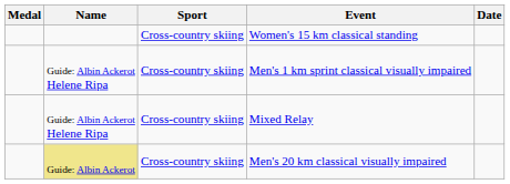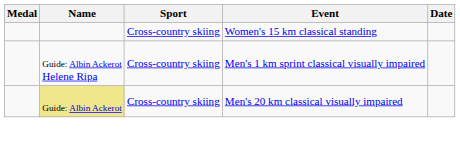 <table class="wikitable sortable" style="font-size:95%;">
 <tr>
 <th>Medal</th>
 <th>Name</th>
 <th>Sport</th>
 <th>Event</th>
 <th>Date</th>
 </tr>
 <tr>
 <td></td>
 <td></td>
 <td><a href='#'>Cross-country skiing</a></td>
 <td><a href='#'>Women's 15 km classical standing</a></td>
 <td></td>
 </tr>
 <tr>
 <td></td>
 <td><br><small>Guide: <a href='#'>Albin Ackerot</a></small><br><a href='#'>Helene Ripa</a></td>
 <td><a href='#'>Cross-country skiing</a></td>
 <td><a href='#'>Men's 1 km sprint classical visually impaired</a></td>
 <td></td>
 </tr>
 <tr>
 <td></td>
-<td><br><small>Guide: <a href='#'>Albin Ackerot</a></small><br><a href='#'>Helene Ripa</a></td>
-<td><a href='#'>Cross-country skiing</a></td>
-<td><a href='#'>Mixed Relay</a></td>
-<td></td>
-</tr>
-<tr>
-<td></td>
 <td style="background: khaki;"><br><small>Guide: <a href='#'>Albin Ackerot</a></small></td>
 <td><a href='#'>Cross-country skiing</a></td>
 <td><a href='#'>Men's 20 km classical visually impaired</a></td>
 <td></td>
 </tr>
 </table>
